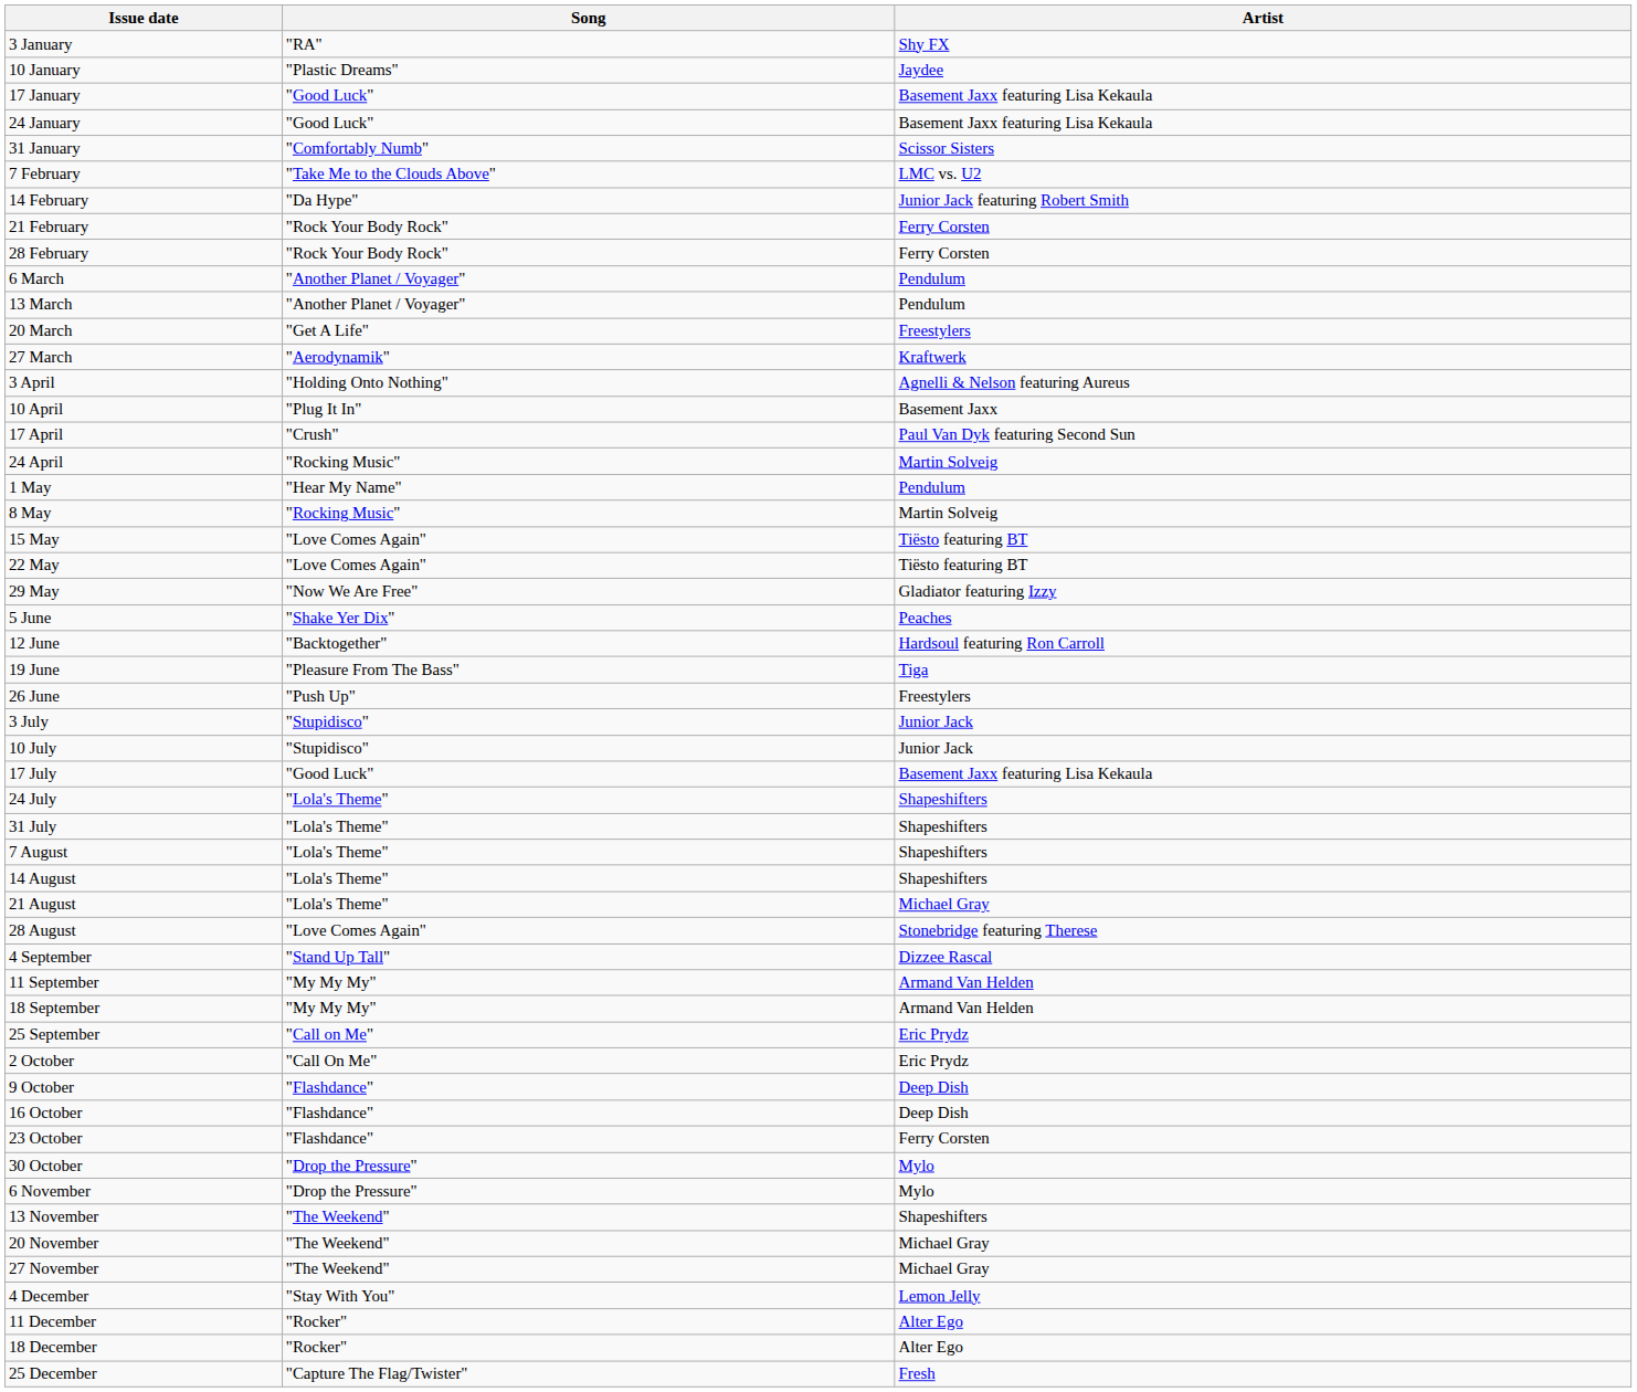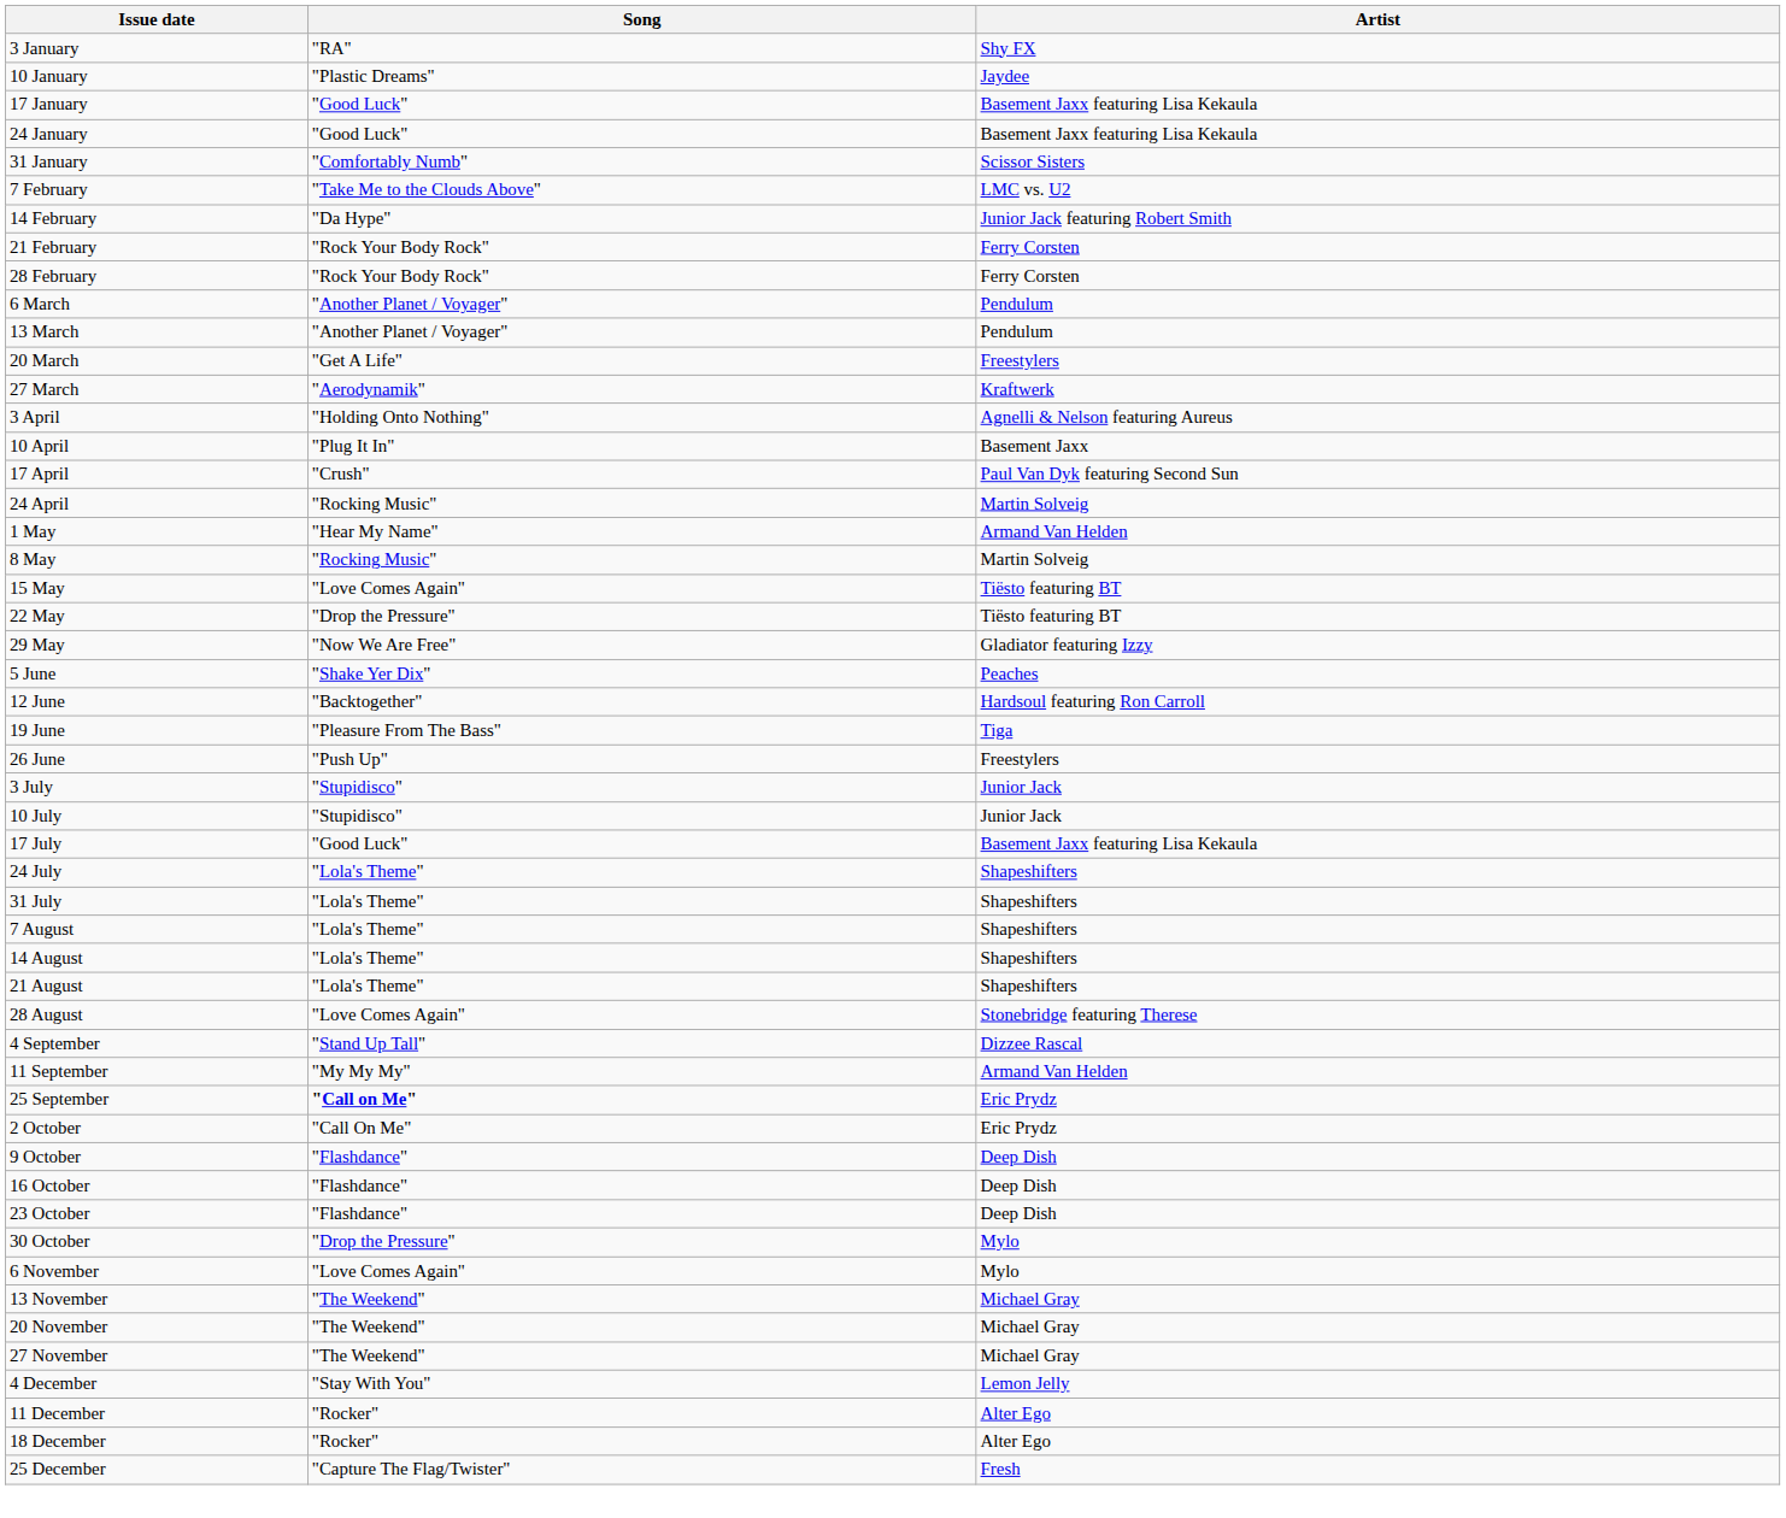 <table width="100%" class=wikitable>
 <tr>
 <th>Issue date</th>
 <th>Song</th>
 <th>Artist</th>
 </tr>
 <tr>
 <td>3 January</td>
 <td>"RA"</td>
 <td><a href='#'>Shy FX</a></td>
 </tr>
 <tr>
 <td>10 January</td>
 <td>"Plastic Dreams"</td>
 <td><a href='#'>Jaydee</a></td>
 </tr>
 <tr>
 <td>17 January</td>
 <td>"<a href='#'>Good Luck</a>"</td>
 <td><a href='#'>Basement Jaxx</a> featuring Lisa Kekaula</td>
 </tr>
 <tr>
 <td>24 January</td>
 <td>"Good Luck"</td>
 <td>Basement Jaxx featuring Lisa Kekaula</td>
 </tr>
 <tr>
 <td>31 January</td>
 <td>"<a href='#'>Comfortably Numb</a>"</td>
 <td><a href='#'>Scissor Sisters</a></td>
 </tr>
 <tr>
 <td>7 February</td>
 <td>"<a href='#'>Take Me to the Clouds Above</a>"</td>
 <td><a href='#'>LMC</a> vs. <a href='#'>U2</a></td>
 </tr>
 <tr>
 <td>14 February</td>
 <td>"Da Hype"</td>
 <td><a href='#'>Junior Jack</a> featuring <a href='#'>Robert Smith</a></td>
 </tr>
 <tr>
 <td>21 February</td>
 <td>"Rock Your Body Rock"</td>
 <td><a href='#'>Ferry Corsten</a></td>
 </tr>
 <tr>
 <td>28 February</td>
 <td>"Rock Your Body Rock"</td>
 <td>Ferry Corsten</td>
 </tr>
 <tr>
 <td>6 March</td>
 <td>"<a href='#'>Another Planet / Voyager</a>"</td>
 <td><a href='#'>Pendulum</a></td>
 </tr>
 <tr>
 <td>13 March</td>
 <td>"Another Planet / Voyager"</td>
 <td>Pendulum</td>
 </tr>
 <tr>
 <td>20 March</td>
 <td>"Get A Life"</td>
 <td><a href='#'>Freestylers</a></td>
 </tr>
 <tr>
 <td>27 March</td>
 <td>"<a href='#'>Aerodynamik</a>"</td>
 <td><a href='#'>Kraftwerk</a></td>
 </tr>
 <tr>
 <td>3 April</td>
 <td>"Holding Onto Nothing"</td>
 <td><a href='#'>Agnelli & Nelson</a> featuring Aureus</td>
 </tr>
 <tr>
 <td>10 April</td>
 <td>"Plug It In"</td>
 <td>Basement Jaxx</td>
 </tr>
 <tr>
 <td>17 April</td>
 <td>"Crush"</td>
 <td><a href='#'>Paul Van Dyk</a> featuring Second Sun</td>
 </tr>
 <tr>
 <td>24 April</td>
 <td>"Rocking Music"</td>
 <td><a href='#'>Martin Solveig</a></td>
 </tr>
 <tr>
 <td>1 May</td>
 <td>"Hear My Name"</td>
-<td><a href='#'>Pendulum</a></td>
+<td><a href='#'>Armand Van Helden</a></td>
 </tr>
 <tr>
 <td>8 May</td>
 <td>"<a href='#'>Rocking Music</a>"</td>
 <td>Martin Solveig</td>
 </tr>
 <tr>
 <td>15 May</td>
 <td>"Love Comes Again"</td>
 <td><a href='#'>Tiësto</a> featuring <a href='#'>BT</a></td>
 </tr>
 <tr>
 <td>22 May</td>
-<td>"Love Comes Again"</td>
+<td>"Drop the Pressure"</td>
 <td>Tiësto featuring BT</td>
 </tr>
 <tr>
 <td>29 May</td>
 <td>"Now We Are Free"</td>
 <td>Gladiator featuring <a href='#'>Izzy</a></td>
 </tr>
 <tr>
 <td>5 June</td>
 <td>"<a href='#'>Shake Yer Dix</a>"</td>
 <td><a href='#'>Peaches</a></td>
 </tr>
 <tr>
 <td>12 June</td>
 <td>"Backtogether"</td>
 <td><a href='#'>Hardsoul</a> featuring <a href='#'>Ron Carroll</a></td>
 </tr>
 <tr>
 <td>19 June</td>
 <td>"Pleasure From The Bass"</td>
 <td><a href='#'>Tiga</a></td>
 </tr>
 <tr>
 <td>26 June</td>
 <td>"Push Up"</td>
 <td>Freestylers</td>
 </tr>
 <tr>
 <td>3 July</td>
 <td>"<a href='#'>Stupidisco</a>"</td>
 <td><a href='#'>Junior Jack</a></td>
 </tr>
 <tr>
 <td>10 July</td>
 <td>"Stupidisco"</td>
 <td>Junior Jack</td>
 </tr>
 <tr>
 <td>17 July</td>
 <td>"Good Luck"</td>
 <td><a href='#'>Basement Jaxx</a> featuring Lisa Kekaula</td>
 </tr>
 <tr>
 <td>24 July</td>
 <td>"<a href='#'>Lola's Theme</a>"</td>
 <td><a href='#'>Shapeshifters</a></td>
 </tr>
 <tr>
 <td>31 July</td>
 <td>"Lola's Theme"</td>
 <td>Shapeshifters</td>
 </tr>
 <tr>
 <td>7 August</td>
 <td>"Lola's Theme"</td>
 <td>Shapeshifters</td>
 </tr>
 <tr>
 <td>14 August</td>
 <td>"Lola's Theme"</td>
 <td>Shapeshifters</td>
 </tr>
 <tr>
 <td>21 August</td>
 <td>"Lola's Theme"</td>
-<td><a href='#'>Michael Gray</a></td>
+<td>Shapeshifters</td>
 </tr>
 <tr>
 <td>28 August</td>
 <td>"Love Comes Again"</td>
 <td><a href='#'>Stonebridge</a> featuring <a href='#'>Therese</a></td>
 </tr>
 <tr>
 <td>4 September</td>
 <td>"<a href='#'>Stand Up Tall</a>"</td>
 <td><a href='#'>Dizzee Rascal</a></td>
 </tr>
 <tr>
 <td>11 September</td>
 <td>"My My My"</td>
 <td><a href='#'>Armand Van Helden</a></td>
 </tr>
 <tr>
-<td>18 September</td>
-<td>"My My My"</td>
-<td>Armand Van Helden</td>
-</tr>
-<tr>
 <td>25 September</td>
-<td>"<a href='#'>Call on Me</a>"</td>
+<td><strong>"<a href='#'>Call on Me</a>"</strong></td>
 <td><a href='#'>Eric Prydz</a></td>
 </tr>
 <tr>
 <td>2 October</td>
 <td>"Call On Me"</td>
 <td>Eric Prydz</td>
 </tr>
 <tr>
 <td>9 October</td>
 <td>"<a href='#'>Flashdance</a>"</td>
 <td><a href='#'>Deep Dish</a></td>
 </tr>
 <tr>
 <td>16 October</td>
 <td>"Flashdance"</td>
 <td>Deep Dish</td>
 </tr>
 <tr>
 <td>23 October</td>
 <td>"Flashdance"</td>
-<td>Ferry Corsten</td>
+<td>Deep Dish</td>
 </tr>
 <tr>
 <td>30 October</td>
 <td>"<a href='#'>Drop the Pressure</a>"</td>
 <td><a href='#'>Mylo</a></td>
 </tr>
 <tr>
 <td>6 November</td>
-<td>"Drop the Pressure"</td>
+<td>"Love Comes Again"</td>
 <td>Mylo</td>
 </tr>
 <tr>
 <td>13 November</td>
 <td>"<a href='#'>The Weekend</a>"</td>
-<td>Shapeshifters</td>
+<td><a href='#'>Michael Gray</a></td>
 </tr>
 <tr>
 <td>20 November</td>
 <td>"The Weekend"</td>
 <td>Michael Gray</td>
 </tr>
 <tr>
 <td>27 November</td>
 <td>"The Weekend"</td>
 <td>Michael Gray</td>
 </tr>
 <tr>
 <td>4 December</td>
 <td>"Stay With You"</td>
 <td><a href='#'>Lemon Jelly</a></td>
 </tr>
 <tr>
 <td>11 December</td>
 <td>"Rocker"</td>
 <td><a href='#'>Alter Ego</a></td>
 </tr>
 <tr>
 <td>18 December</td>
 <td>"Rocker"</td>
 <td>Alter Ego</td>
 </tr>
 <tr>
 <td>25 December</td>
 <td>"Capture The Flag/Twister"</td>
 <td><a href='#'>Fresh</a></td>
 </tr>
 </table>
